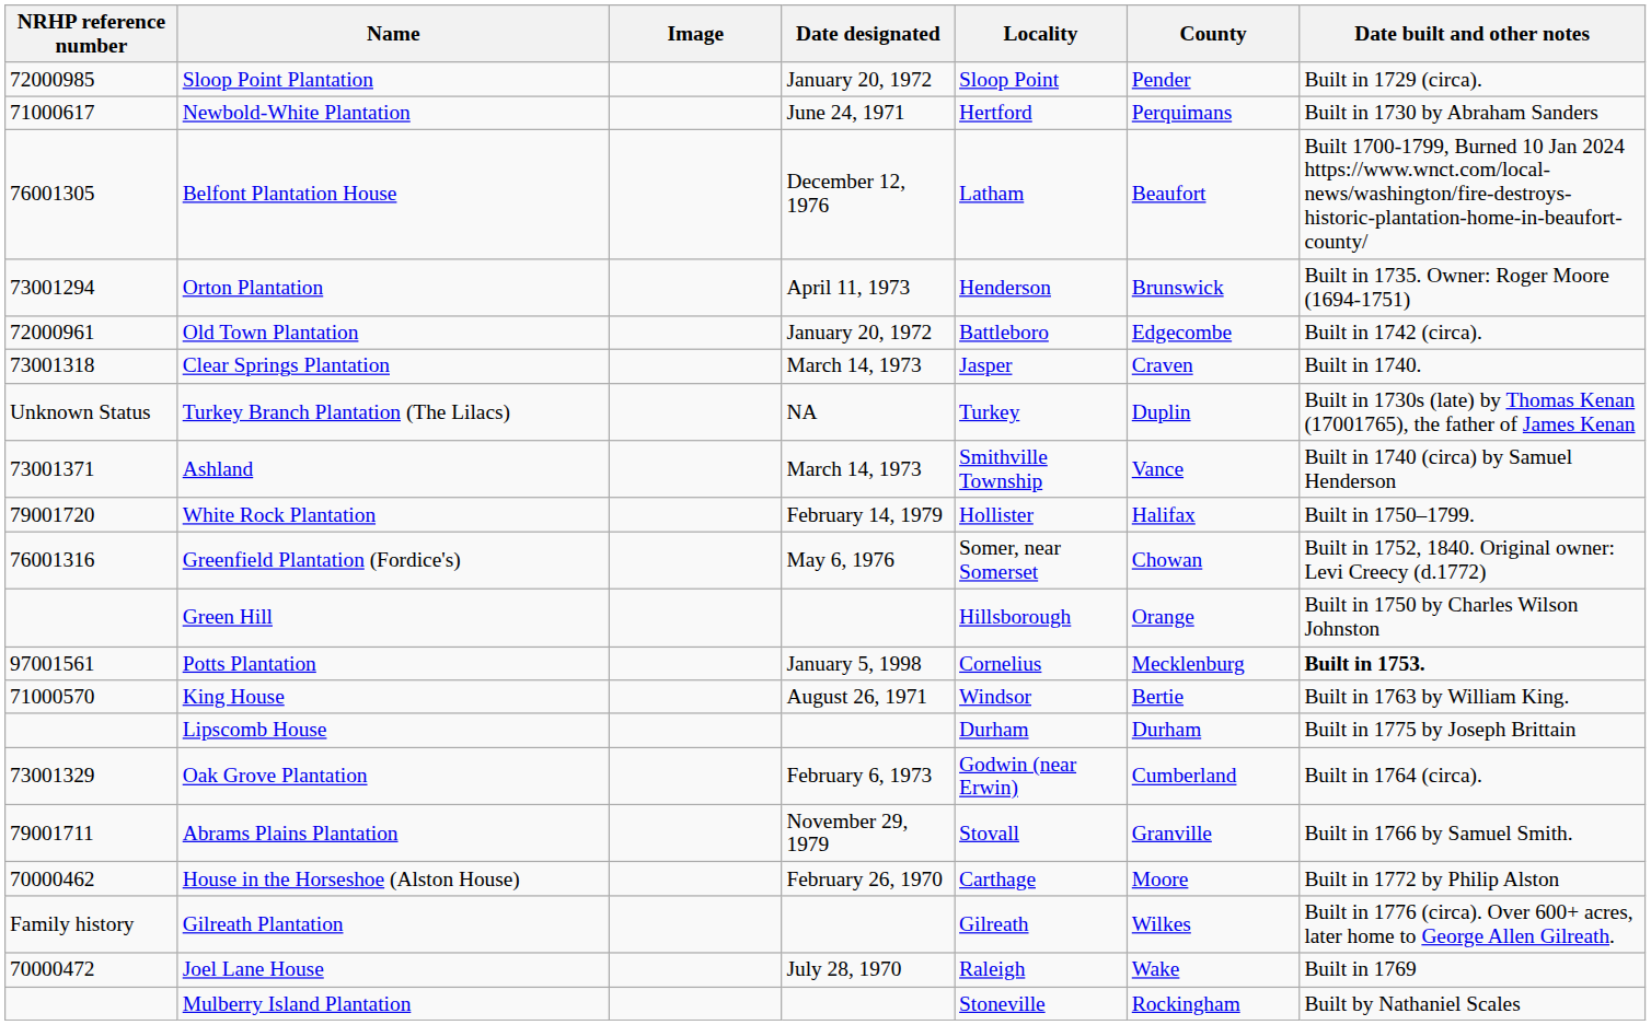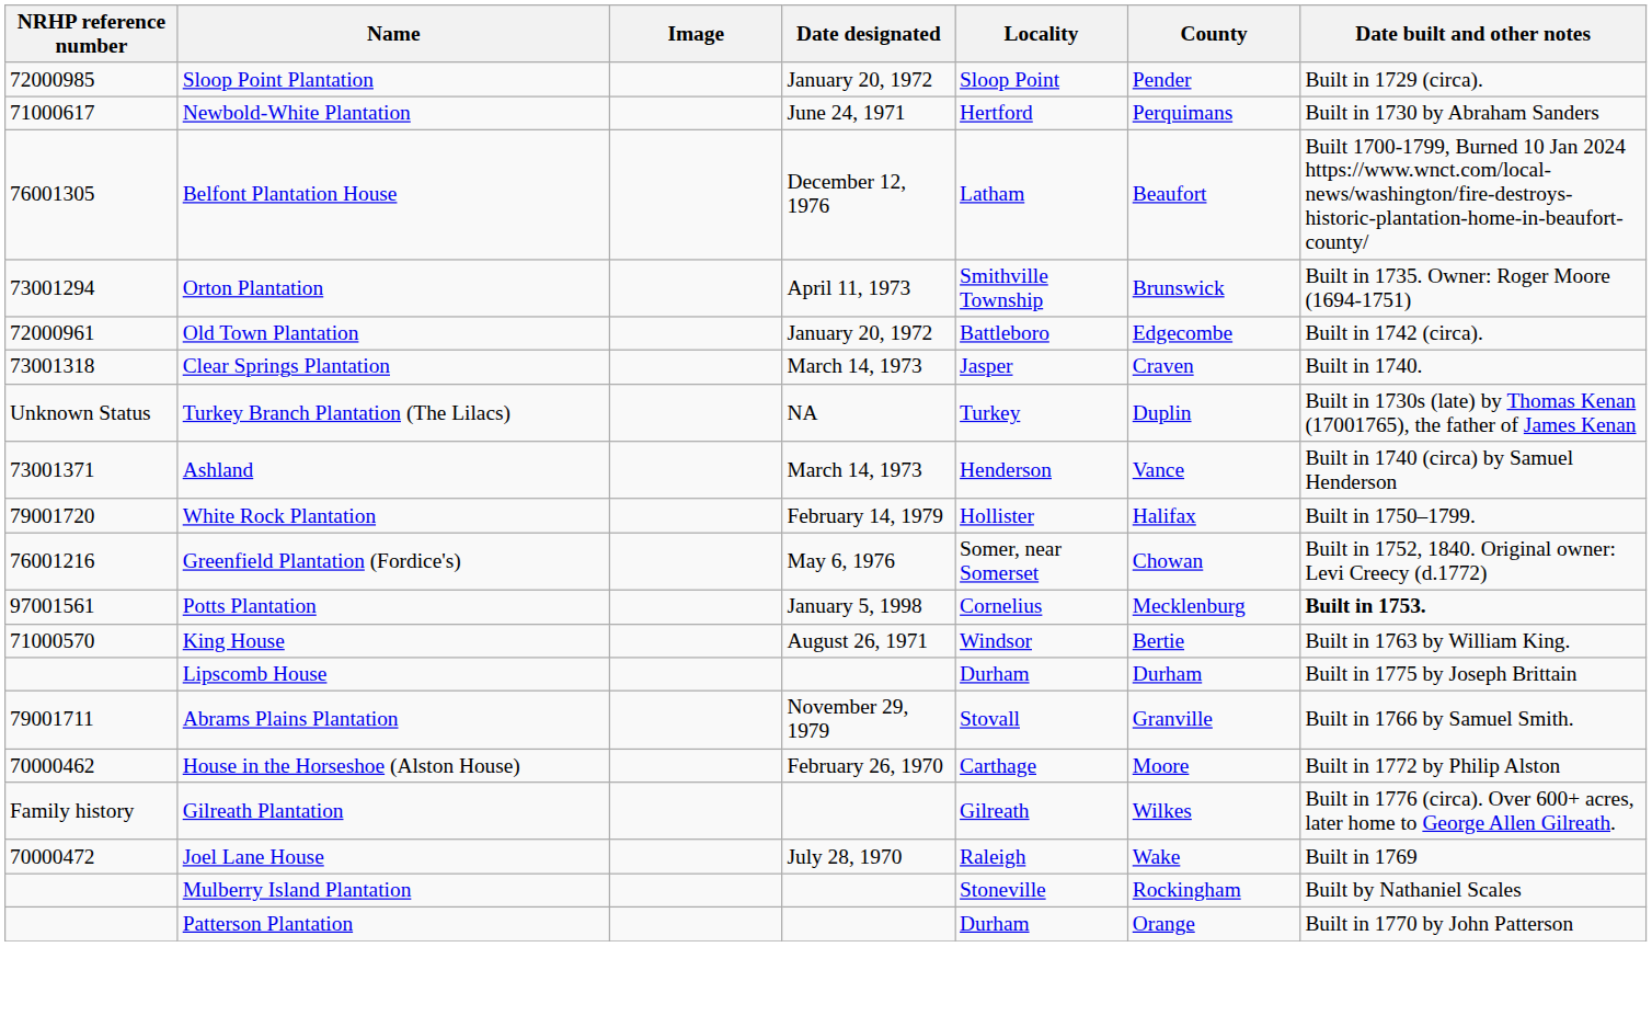 <table class="wikitable sortable" style="width:98%">
 <tr>
 <th style="width:10%;"><strong>NRHP reference number</strong></th>
 <th style="width:25%;"><strong>Name</strong></th>
 <th style="width:10%;" class="unsortable"><strong>Image</strong></th>
 <th style="width:10%;"><strong>Date designated</strong></th>
 <th style="width:10%;"><strong>Locality</strong></th>
 <th style="width:10%;"><strong>County</strong></th>
 <th style="width:20%;"><strong>Date built and other notes</strong></th>
 </tr>
 <tr>
 <td>72000985</td>
 <td><a href='#'>Sloop Point Plantation</a></td>
 <td></td>
 <td>January 20, 1972</td>
 <td><a href='#'>Sloop Point</a></td>
 <td><a href='#'>Pender</a></td>
 <td>Built in 1729 (circa).</td>
 </tr>
 <tr>
 <td>71000617</td>
 <td><a href='#'>Newbold-White Plantation</a></td>
 <td></td>
 <td>June 24, 1971</td>
 <td><a href='#'>Hertford</a></td>
 <td><a href='#'>Perquimans</a></td>
 <td>Built in 1730 by Abraham Sanders</td>
 </tr>
 <tr>
 <td>76001305</td>
 <td><a href='#'>Belfont Plantation House</a></td>
 <td></td>
 <td>December 12, 1976</td>
 <td><a href='#'>Latham</a><br><small></small></td>
 <td><a href='#'>Beaufort</a></td>
 <td>Built 1700-1799, Burned 10 Jan 2024 https://www.wnct.com/local-news/washington/fire-destroys-historic-plantation-home-in-beaufort-county/</td>
 </tr>
 <tr>
 <td>73001294</td>
 <td><a href='#'>Orton Plantation</a></td>
 <td></td>
 <td>April 11, 1973</td>
-<td><a href='#'>Henderson</a><br><small></small></td>
+<td><a href='#'>Smithville Township</a><br><small></small></td>
 <td><a href='#'>Brunswick</a></td>
 <td>Built in 1735. Owner: Roger Moore (1694-1751)</td>
 </tr>
 <tr>
 <td>72000961</td>
 <td><a href='#'>Old Town Plantation</a></td>
 <td></td>
 <td>January 20, 1972</td>
 <td><a href='#'>Battleboro</a><br><small></small></td>
 <td><a href='#'>Edgecombe</a></td>
 <td>Built in 1742 (circa).</td>
 </tr>
 <tr>
 <td>73001318</td>
 <td><a href='#'>Clear Springs Plantation</a></td>
 <td></td>
 <td>March 14, 1973</td>
 <td><a href='#'>Jasper</a><br><small></small></td>
 <td><a href='#'>Craven</a></td>
 <td>Built in 1740.</td>
 </tr>
 <tr>
 <td>Unknown Status</td>
 <td><a href='#'>Turkey Branch Plantation</a> (The Lilacs)</td>
 <td></td>
 <td>NA</td>
 <td><a href='#'>Turkey</a><br><small></small></td>
 <td><a href='#'>Duplin</a></td>
 <td>Built in 1730s (late) by <a href='#'>Thomas Kenan</a> (17001765), the father of <a href='#'>James Kenan</a></td>
 </tr>
 <tr>
 <td>73001371</td>
 <td><a href='#'>Ashland</a></td>
 <td></td>
 <td>March 14, 1973</td>
-<td><a href='#'>Smithville Township</a><br><small></small></td>
+<td><a href='#'>Henderson</a><br><small></small></td>
 <td><a href='#'>Vance</a></td>
 <td>Built in 1740 (circa) by Samuel Henderson</td>
 </tr>
 <tr>
 <td>79001720</td>
 <td><a href='#'>White Rock Plantation</a></td>
 <td></td>
 <td>February 14, 1979</td>
 <td><a href='#'>Hollister</a><br><small></small></td>
 <td><a href='#'>Halifax</a></td>
 <td>Built in 1750–1799.</td>
 </tr>
 <tr>
-<td>76001316</td>
+<td>76001216</td>
 <td><a href='#'>Greenfield Plantation</a> (Fordice's)</td>
 <td></td>
 <td>May 6, 1976</td>
 <td>Somer, near <a href='#'>Somerset</a><br><small></small></td>
 <td><a href='#'>Chowan</a></td>
 <td>Built in 1752, 1840. Original owner:  Levi Creecy (d.1772)</td>
-</tr>
-<tr>
-<td></td>
-<td><a href='#'>Green Hill</a></td>
-<td></td>
-<td></td>
-<td><a href='#'>Hillsborough</a></td>
-<td><a href='#'>Orange</a></td>
-<td>Built in 1750 by Charles Wilson Johnston</td>
 </tr>
 <tr>
 <td>97001561</td>
 <td><a href='#'>Potts Plantation</a></td>
 <td></td>
 <td>January 5, 1998</td>
 <td><a href='#'>Cornelius</a><br><small></small></td>
 <td><a href='#'>Mecklenburg</a></td>
 <td><strong>Built in 1753.</strong></td>
 </tr>
 <tr>
 <td>71000570</td>
 <td><a href='#'>King House</a></td>
 <td></td>
 <td>August 26, 1971</td>
 <td><a href='#'>Windsor</a><br><small></small></td>
 <td><a href='#'>Bertie</a></td>
 <td>Built in 1763 by William King.</td>
 </tr>
 <tr>
 <td></td>
 <td><a href='#'>Lipscomb House</a></td>
 <td></td>
 <td></td>
 <td><a href='#'>Durham</a></td>
 <td><a href='#'>Durham</a></td>
 <td>Built in 1775 by Joseph Brittain</td>
-</tr>
-<tr>
-<td>73001329</td>
-<td><a href='#'>Oak Grove Plantation</a></td>
-<td></td>
-<td>February 6, 1973</td>
-<td><a href='#'>Godwin (near Erwin)</a><br><small></small></td>
-<td><a href='#'>Cumberland</a></td>
-<td>Built in 1764 (circa).</td>
 </tr>
 <tr>
 <td>79001711</td>
 <td><a href='#'>Abrams Plains Plantation</a></td>
 <td></td>
 <td>November 29, 1979</td>
 <td><a href='#'>Stovall</a><br><small></small></td>
 <td><a href='#'>Granville</a></td>
 <td>Built in 1766 by Samuel Smith.</td>
 </tr>
 <tr>
 <td>70000462</td>
 <td><a href='#'>House in the Horseshoe</a> (Alston House)</td>
 <td></td>
 <td>February 26, 1970</td>
 <td><a href='#'>Carthage</a><br><small></small></td>
 <td><a href='#'>Moore</a></td>
 <td>Built in 1772 by Philip Alston</td>
 </tr>
 <tr>
 <td>Family history</td>
 <td data-sort-value="Gilreath Plantation"><a href='#'>Gilreath Plantation</a></td>
 <td></td>
 <td></td>
 <td><a href='#'>Gilreath</a></td>
 <td><a href='#'>Wilkes</a></td>
 <td>Built in 1776 (circa). Over 600+ acres, later home to <a href='#'>George Allen Gilreath</a>.</td>
 </tr>
 <tr>
 <td>70000472</td>
 <td><a href='#'>Joel Lane House</a></td>
 <td></td>
 <td>July 28, 1970</td>
 <td><a href='#'>Raleigh</a></td>
 <td><a href='#'>Wake</a></td>
 <td>Built in 1769</td>
 </tr>
 <tr>
 <td></td>
 <td><a href='#'>Mulberry Island Plantation</a></td>
 <td></td>
 <td></td>
 <td><a href='#'>Stoneville</a></td>
 <td><a href='#'>Rockingham</a></td>
 <td>Built by Nathaniel Scales</td>
 </tr>
+<tr>
+<td></td>
+<td><a href='#'>Patterson Plantation</a></td>
+<td></td>
+<td></td>
+<td><a href='#'>Durham</a></td>
+<td><a href='#'>Orange</a></td>
+<td>Built in 1770 by John Patterson</td>
+</tr>
 </table>
